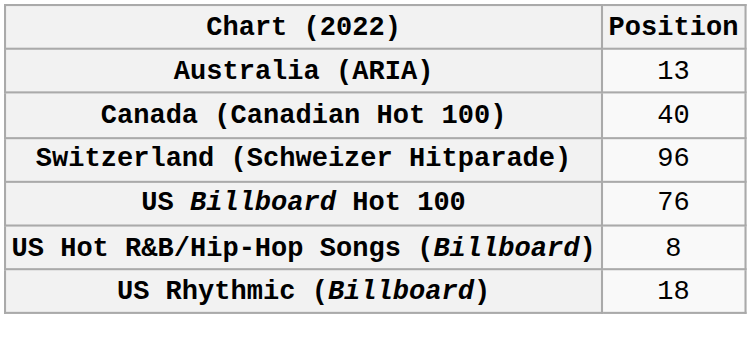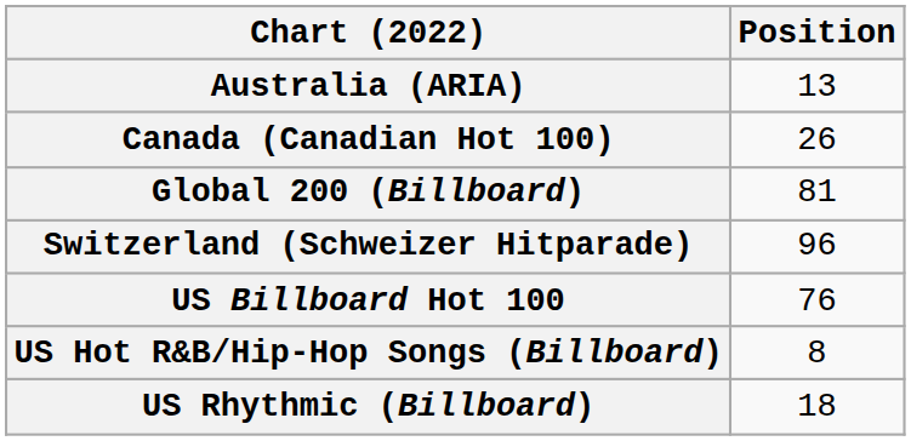 <table class="wikitable sortable plainrowheaders" style="text-align:center">
 <tr>
 <th scope="col">Chart (2022)</th>
 <th scope="col">Position</th>
 </tr>
 <tr>
 <th scope="row">Australia (ARIA)</th>
 <td>13</td>
 </tr>
 <tr>
 <th scope="row">Canada (Canadian Hot 100)</th>
-<td>40</td>
+<td>26</td>
+</tr>
+<tr>
+<th scope="row">Global 200 (<em>Billboard</em>)</th>
+<td>81</td>
 </tr>
 <tr>
 <th scope="row">Switzerland (Schweizer Hitparade)</th>
 <td>96</td>
 </tr>
 <tr>
 <th scope="row">US <em>Billboard</em> Hot 100</th>
 <td>76</td>
 </tr>
 <tr>
 <th scope="row">US Hot R&B/Hip-Hop Songs (<em>Billboard</em>)</th>
 <td>8</td>
 </tr>
 <tr>
 <th scope="row">US Rhythmic (<em>Billboard</em>)</th>
 <td>18</td>
 </tr>
 </table>
